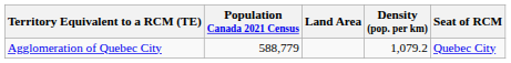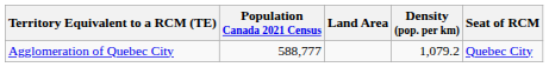 <table class="wikitable sortable" | style="text-align: right">
 <tr>
 <th align="center">Territory Equivalent to a RCM (TE)</th>
 <th align="center">Population<br><small><a href='#'>Canada 2021 Census</a></small></th>
 <th align="center">Land Area</th>
 <th align="center">Density<br><small>(pop. per km)</small></th>
 <th align="center">Seat of RCM</th>
 </tr>
 <tr>
 <td align="left"><a href='#'>Agglomeration of Quebec City</a></td>
-<td>588,779</td>
+<td>588,777</td>
 <td></td>
 <td>1,079.2</td>
 <td align="left"><a href='#'>Quebec City</a></td>
 </tr>
 </table>
